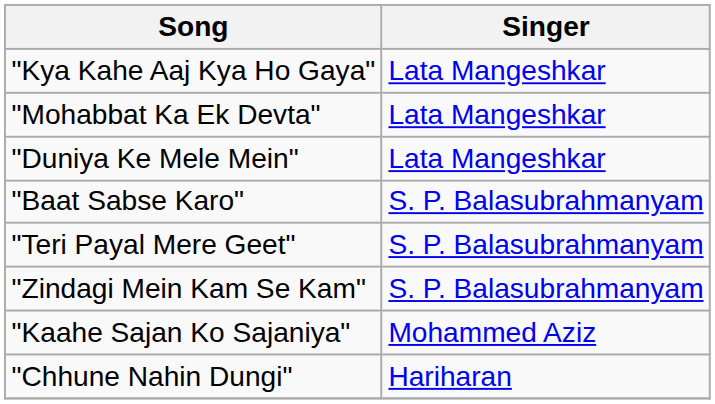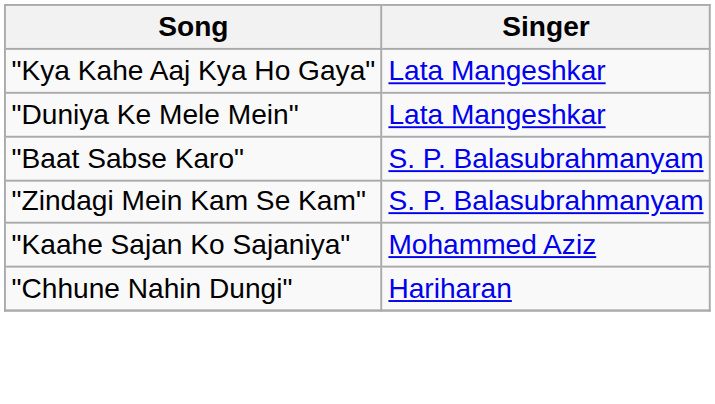 <table class="wikitable" style="font-size:92%">
 <tr>
 <th>Song</th>
 <th>Singer</th>
 </tr>
 <tr>
 <td>"Kya Kahe Aaj Kya Ho Gaya"</td>
 <td><a href='#'>Lata Mangeshkar</a></td>
 </tr>
 <tr>
-<td>"Mohabbat Ka Ek Devta"</td>
-<td><a href='#'>Lata Mangeshkar</a></td>
-</tr>
-<tr>
 <td>"Duniya Ke Mele Mein"</td>
 <td><a href='#'>Lata Mangeshkar</a></td>
 </tr>
 <tr>
 <td>"Baat Sabse Karo"</td>
-<td><a href='#'>S. P. Balasubrahmanyam</a></td>
-</tr>
-<tr>
-<td>"Teri Payal Mere Geet"</td>
 <td><a href='#'>S. P. Balasubrahmanyam</a></td>
 </tr>
 <tr>
 <td>"Zindagi Mein Kam Se Kam"</td>
 <td><a href='#'>S. P. Balasubrahmanyam</a></td>
 </tr>
 <tr>
 <td>"Kaahe Sajan Ko Sajaniya"</td>
 <td><a href='#'>Mohammed Aziz</a></td>
 </tr>
 <tr>
 <td>"Chhune Nahin Dungi"</td>
 <td><a href='#'>Hariharan</a></td>
 </tr>
 <tr>
 </tr>
 </table>
